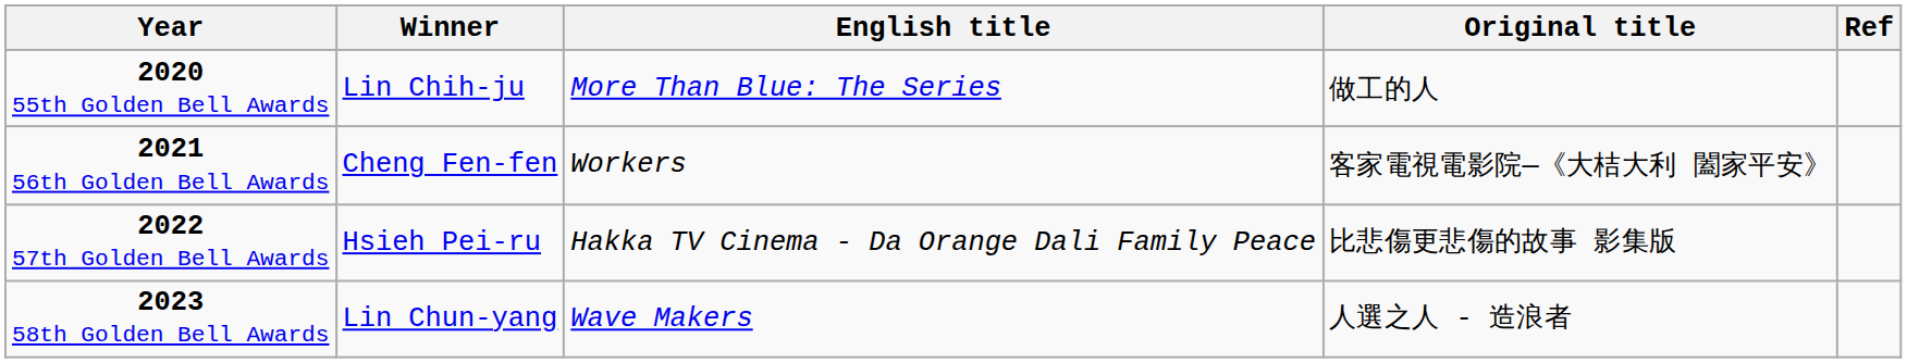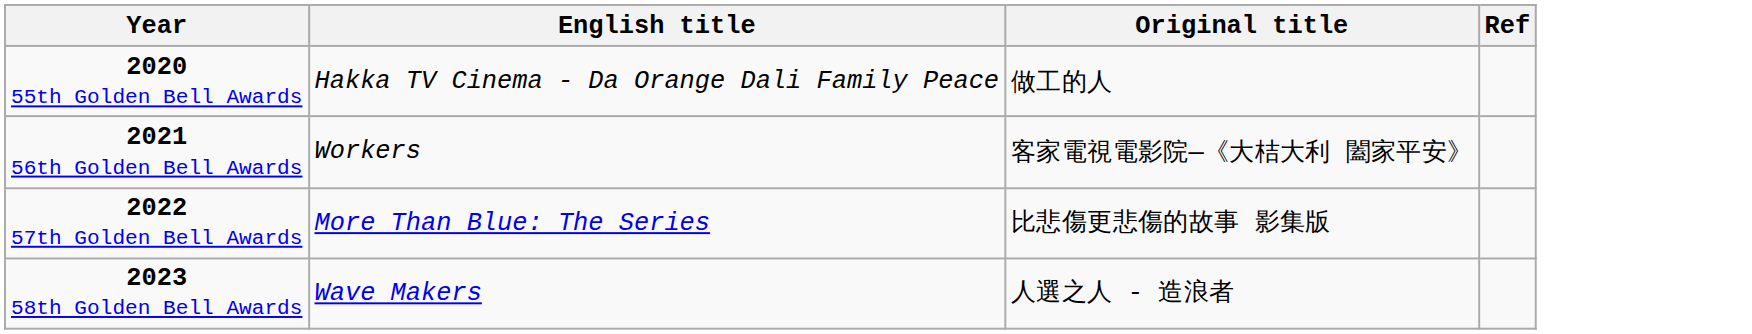 <table class="wikitable sortable">
 <tr style="background:#bebebe;">
 <th>Year</th>
-<th>Winner</th>
 <th>English title</th>
 <th>Original title</th>
 <th>Ref</th>
 </tr>
 <tr>
 <td style="text-align:center"><strong>2020</strong> <br> <small><a href='#'>55th Golden Bell Awards</a></small></td>
-<td><a href='#'>Lin Chih-ju</a></td>
-<td><em><a href='#'>More Than Blue: The Series </a></em></td>
+<td><em>Hakka TV Cinema - Da Orange Dali Family Peace</em></td>
 <td>做工的人</td>
 <td></td>
 </tr>
 <tr>
 <td style="text-align:center"><strong>2021</strong> <br> <small><a href='#'>56th Golden Bell Awards</a></small></td>
-<td><a href='#'>Cheng Fen-fen</a></td>
 <td><em>Workers</em></td>
 <td>客家電視電影院—《大桔大利 闔家平安》</td>
 <td></td>
 </tr>
 <tr>
 <td style="text-align:center"><strong>2022</strong> <br> <small><a href='#'>57th Golden Bell Awards</a></small></td>
-<td><a href='#'>Hsieh Pei-ru</a></td>
-<td><em>Hakka TV Cinema - Da Orange Dali Family Peace</em></td>
+<td><em><a href='#'>More Than Blue: The Series </a></em></td>
 <td>比悲傷更悲傷的故事 影集版</td>
 <td></td>
 </tr>
 <tr>
 <td style="text-align:center"><strong>2023</strong> <br> <small><a href='#'>58th Golden Bell Awards</a></small></td>
-<td><a href='#'>Lin Chun-yang</a></td>
 <td><em><a href='#'>Wave Makers</a></em></td>
 <td>人選之人 - 造浪者</td>
 <td></td>
 </tr>
 </table>
